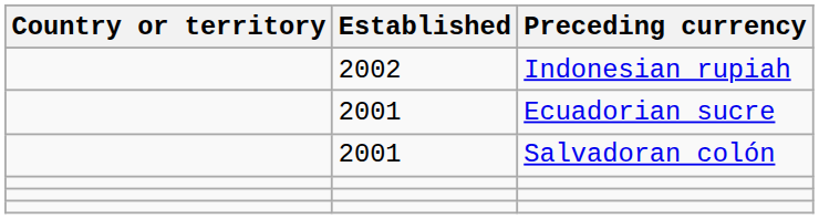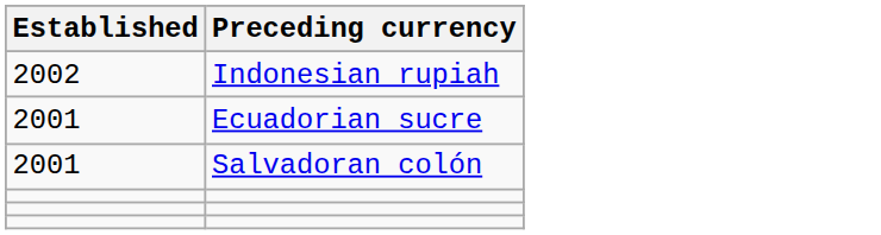 <table class="wikitable sortable">
 <tr>
-<th>Country or territory</th>
 <th>Established</th>
 <th>Preceding currency</th>
 </tr>
 <tr>
-<td></td>
 <td>2002</td>
 <td><a href='#'>Indonesian rupiah</a></td>
 </tr>
 <tr>
-<td></td>
 <td>2001</td>
 <td><a href='#'>Ecuadorian sucre</a></td>
 </tr>
 <tr>
-<td></td>
 <td>2001</td>
 <td><a href='#'>Salvadoran colón</a></td>
 </tr>
 <tr>
 <td></td>
 <td></td>
-<td></td>
 </tr>
 <tr>
-<td></td>
 <td></td>
 <td></td>
 </tr>
 <tr>
 <td></td>
 <td></td>
-<td></td>
 </tr>
 </table>
